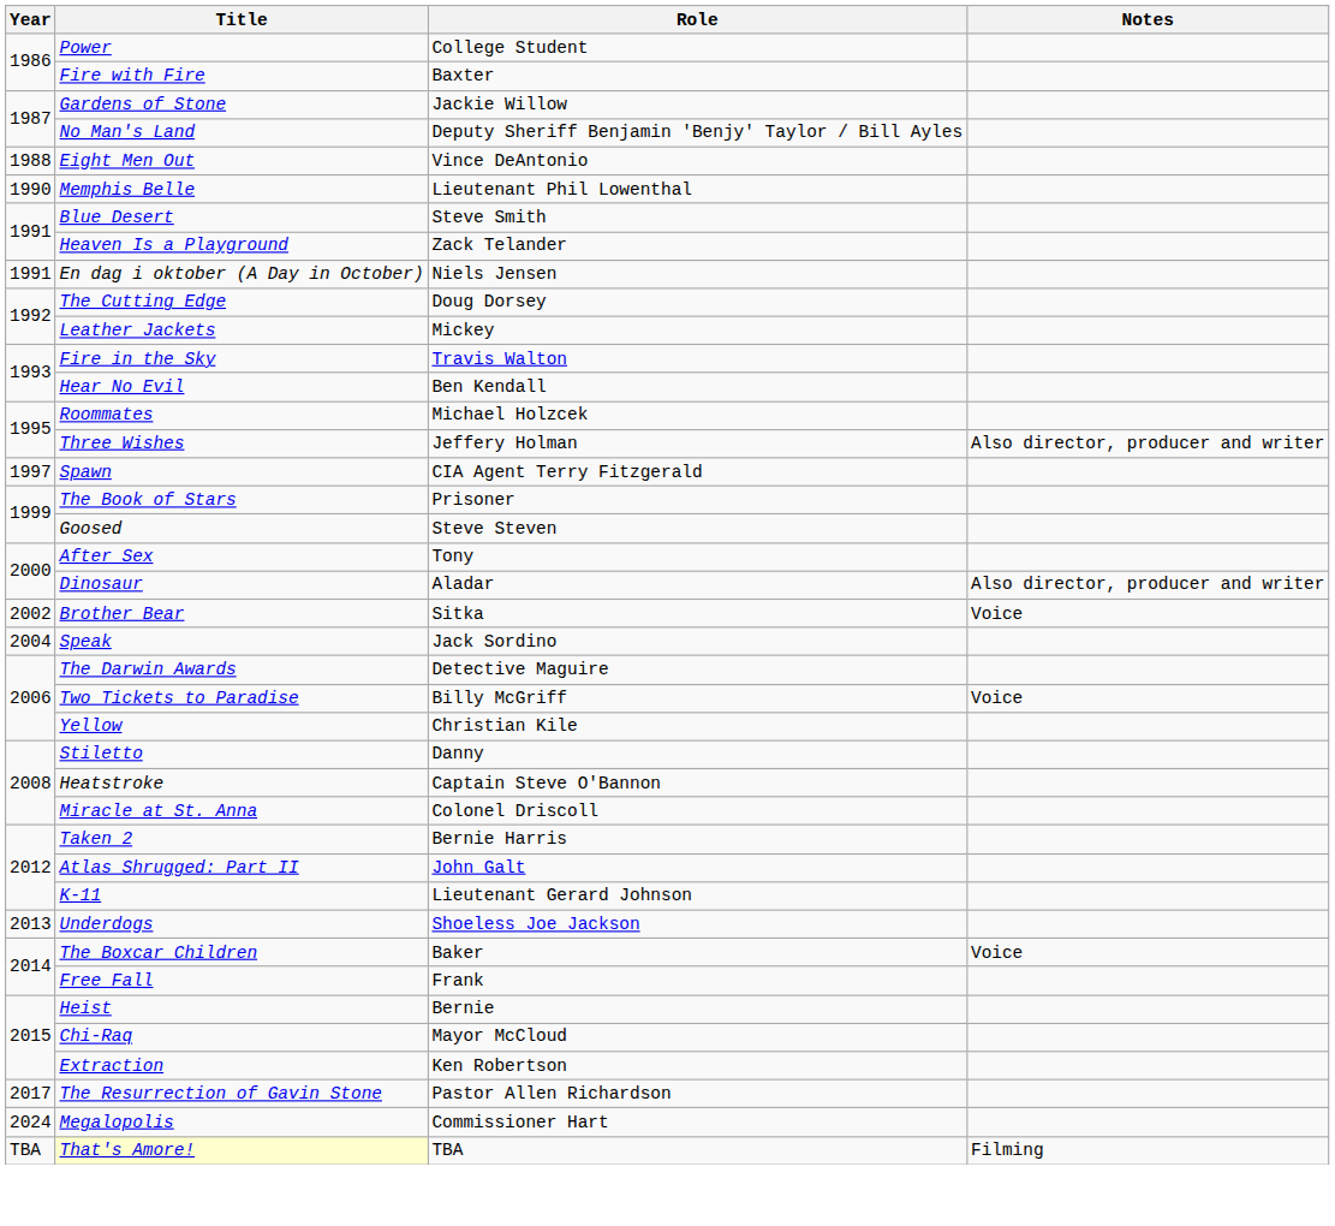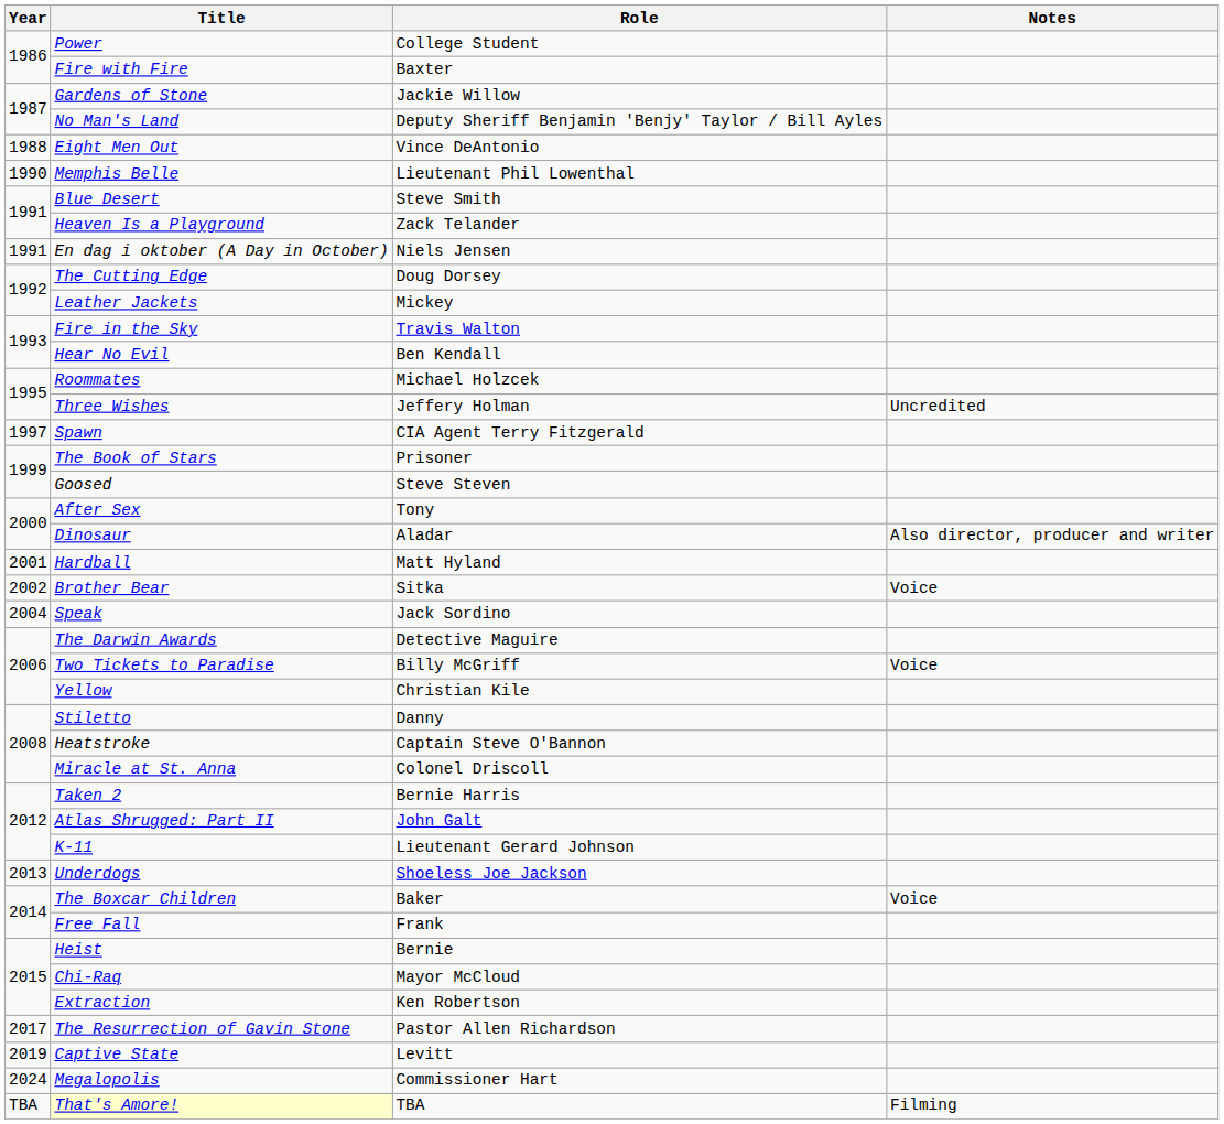 <table class="wikitable sortable">
 <tr>
 <th>Year</th>
 <th>Title</th>
 <th>Role</th>
 <th>Notes</th>
 </tr>
 <tr>
 <td rowspan="2">1986</td>
 <td><em><a href='#'>Power</a></em></td>
 <td>College Student</td>
 <td></td>
 </tr>
 <tr>
 <td><em><a href='#'>Fire with Fire</a></em></td>
 <td>Baxter</td>
 <td></td>
 </tr>
 <tr>
 <td rowspan="2">1987</td>
 <td><em><a href='#'>Gardens of Stone</a></em></td>
 <td>Jackie Willow</td>
 <td></td>
 </tr>
 <tr>
 <td><em><a href='#'>No Man's Land</a></em></td>
 <td>Deputy Sheriff Benjamin 'Benjy' Taylor / Bill Ayles</td>
 <td></td>
 </tr>
 <tr>
 <td>1988</td>
 <td><em><a href='#'>Eight Men Out</a></em></td>
 <td>Vince DeAntonio</td>
 <td></td>
 </tr>
 <tr>
 <td>1990</td>
 <td><em><a href='#'>Memphis Belle</a></em></td>
 <td>Lieutenant Phil Lowenthal</td>
 <td></td>
 </tr>
 <tr>
 <td rowspan="2">1991</td>
 <td><em><a href='#'>Blue Desert</a></em></td>
 <td>Steve Smith</td>
 <td></td>
 </tr>
 <tr>
 <td><em><a href='#'>Heaven Is a Playground</a></em></td>
 <td>Zack Telander</td>
 <td></td>
 </tr>
 <tr>
 <td>1991</td>
 <td><em>En dag i oktober (A Day in October)</em></td>
 <td>Niels Jensen</td>
 <td></td>
 </tr>
 <tr>
 <td rowspan="2">1992</td>
 <td><em><a href='#'>The Cutting Edge</a></em></td>
 <td>Doug Dorsey</td>
 <td></td>
 </tr>
 <tr>
 <td><em><a href='#'>Leather Jackets</a></em></td>
 <td>Mickey</td>
 <td></td>
 </tr>
 <tr>
 <td rowspan="2">1993</td>
 <td><em><a href='#'>Fire in the Sky</a></em></td>
 <td><a href='#'>Travis Walton</a></td>
 <td></td>
 </tr>
 <tr>
 <td><em><a href='#'>Hear No Evil</a></em></td>
 <td>Ben Kendall</td>
 <td></td>
 </tr>
 <tr>
 <td rowspan="2">1995</td>
 <td><em><a href='#'>Roommates</a></em></td>
 <td>Michael Holzcek</td>
 <td></td>
 </tr>
 <tr>
 <td><em><a href='#'>Three Wishes</a></em></td>
 <td>Jeffery Holman</td>
-<td>Also director, producer and writer</td>
+<td>Uncredited</td>
 </tr>
 <tr>
 <td>1997</td>
 <td><em><a href='#'>Spawn</a></em></td>
 <td>CIA Agent Terry Fitzgerald</td>
 <td></td>
 </tr>
 <tr>
 <td rowspan="2">1999</td>
 <td><em><a href='#'>The Book of Stars</a></em></td>
 <td>Prisoner</td>
 <td></td>
 </tr>
 <tr>
 <td><em>Goosed</em></td>
 <td>Steve Steven</td>
 <td></td>
 </tr>
 <tr>
 <td rowspan="2">2000</td>
 <td><em><a href='#'>After Sex</a></em></td>
 <td>Tony</td>
 <td></td>
 </tr>
 <tr>
 <td><em><a href='#'>Dinosaur</a></em></td>
 <td>Aladar</td>
 <td>Also director, producer and writer</td>
+</tr>
+<tr>
+<td>2001</td>
+<td><em><a href='#'>Hardball</a></em></td>
+<td>Matt Hyland</td>
+<td></td>
 </tr>
 <tr>
 <td>2002</td>
 <td><em><a href='#'>Brother Bear</a></em></td>
 <td>Sitka</td>
 <td>Voice</td>
 </tr>
 <tr>
 <td>2004</td>
 <td><em><a href='#'>Speak</a></em></td>
 <td>Jack Sordino</td>
 <td></td>
 </tr>
 <tr>
 <td rowspan="3">2006</td>
 <td><em><a href='#'>The Darwin Awards</a></em></td>
 <td>Detective Maguire</td>
 <td></td>
 </tr>
 <tr>
 <td><em><a href='#'>Two Tickets to Paradise</a></em></td>
 <td>Billy McGriff</td>
 <td>Voice</td>
 </tr>
 <tr>
 <td><em><a href='#'>Yellow</a></em></td>
 <td>Christian Kile</td>
 <td></td>
 </tr>
 <tr>
 <td rowspan="3">2008</td>
 <td><em><a href='#'>Stiletto</a></em></td>
 <td>Danny</td>
 <td></td>
 </tr>
 <tr>
 <td><em>Heatstroke</em></td>
 <td>Captain Steve O'Bannon</td>
 <td></td>
 </tr>
 <tr>
 <td><em><a href='#'>Miracle at St. Anna</a></em></td>
 <td>Colonel Driscoll</td>
 <td></td>
 </tr>
 <tr>
 <td rowspan="3">2012</td>
 <td><em><a href='#'>Taken 2</a></em></td>
 <td>Bernie Harris</td>
 <td></td>
 </tr>
 <tr>
 <td><em><a href='#'>Atlas Shrugged: Part II</a></em></td>
 <td><a href='#'>John Galt</a></td>
 <td></td>
 </tr>
 <tr>
 <td><em><a href='#'>K-11</a></em></td>
 <td>Lieutenant Gerard Johnson</td>
 <td></td>
 </tr>
 <tr>
 <td>2013</td>
 <td><em><a href='#'>Underdogs</a></em></td>
 <td><a href='#'>Shoeless Joe Jackson</a></td>
 <td></td>
 </tr>
 <tr>
 <td rowspan="2">2014</td>
 <td><em><a href='#'>The Boxcar Children</a></em></td>
 <td>Baker</td>
 <td>Voice</td>
 </tr>
 <tr>
 <td><em><a href='#'>Free Fall</a></em></td>
 <td>Frank</td>
 <td></td>
 </tr>
 <tr>
 <td rowspan="3">2015</td>
 <td><em><a href='#'>Heist</a></em></td>
 <td>Bernie</td>
 <td></td>
 </tr>
 <tr>
 <td><em><a href='#'>Chi-Raq</a></em></td>
 <td>Mayor McCloud</td>
 <td></td>
 </tr>
 <tr>
 <td><em><a href='#'>Extraction</a></em></td>
 <td>Ken Robertson</td>
 <td></td>
 </tr>
 <tr>
 <td>2017</td>
 <td><em><a href='#'>The Resurrection of Gavin Stone</a></em></td>
 <td>Pastor Allen Richardson</td>
 <td></td>
 </tr>
 <tr>
+<td>2019</td>
+<td><em><a href='#'>Captive State</a></em></td>
+<td>Levitt</td>
+<td></td>
+</tr>
+<tr>
 <td>2024</td>
 <td><em><a href='#'>Megalopolis</a></em></td>
 <td>Commissioner Hart</td>
 <td></td>
 </tr>
 <tr>
 <td>TBA</td>
 <td style="background:#ffc;"><em><a href='#'>That's Amore!</a></em></td>
 <td>TBA</td>
 <td>Filming</td>
 </tr>
 </table>
